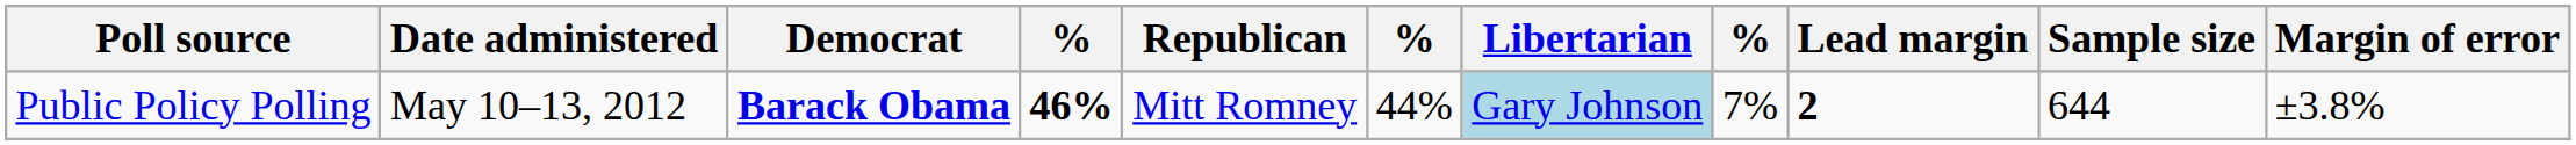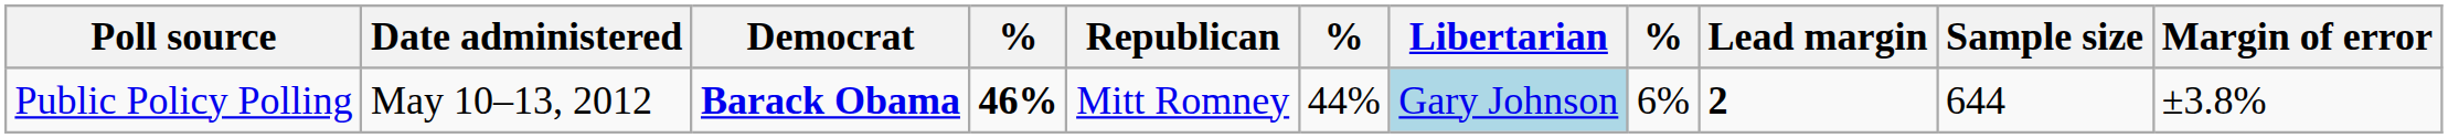 <table class="wikitable">
 <tr style="background:lightgrey;">
 <th>Poll source</th>
 <th>Date administered</th>
 <th>Democrat</th>
 <th>%</th>
 <th>Republican</th>
 <th>%</th>
 <th><a href='#'>Libertarian</a></th>
 <th>%</th>
 <th>Lead margin</th>
 <th>Sample size</th>
 <th>Margin of error</th>
 </tr>
 <tr>
 <td><a href='#'>Public Policy Polling</a></td>
 <td>May 10–13, 2012</td>
 <td><strong><a href='#'>Barack Obama</a></strong></td>
 <td><strong>46%</strong></td>
 <td><a href='#'>Mitt Romney</a></td>
 <td>44%</td>
 <td style="background: lightblue;"><a href='#'>Gary Johnson</a></td>
-<td>7%</td>
+<td>6%</td>
 <td><strong>2</strong></td>
 <td>644</td>
 <td>±3.8%</td>
 </tr>
 </table>
